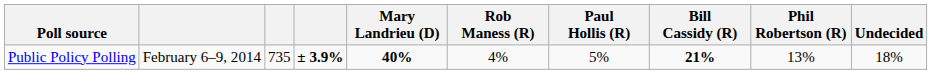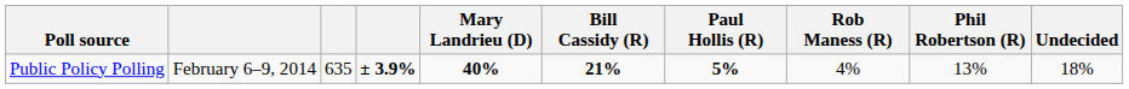 <table class="wikitable" style="text-align:center">
 <tr valign= bottom>
 <th>Poll source</th>
 <th></th>
 <th></th>
 <th></th>
 <th style="width:100px;">Mary<br>Landrieu (D)</th>
+<th style="width:100px;">Bill<br>Cassidy (R)</th>
+<th style="width:100px;">Paul<br>Hollis (R)</th>
 <th style="width:100px;">Rob<br>Maness (R)</th>
-<th style="width:100px;">Paul<br>Hollis (R)</th>
-<th style="width:100px;">Bill<br>Cassidy (R)</th>
 <th style="width:100px;">Phil<br>Robertson (R)</th>
 <th>Undecided</th>
 </tr>
 <tr>
 <td align=left><a href='#'>Public Policy Polling</a></td>
 <td>February 6–9, 2014</td>
-<td>735</td>
+<td>635</td>
 <td><strong>± 3.9%</strong></td>
 <td><strong>40%</strong></td>
+<td><strong>21%</strong></td>
+<td><strong>5%</strong></td>
 <td>4%</td>
-<td>5%</td>
-<td><strong>21%</strong></td>
 <td>13%</td>
 <td>18%</td>
 </tr>
 </table>
